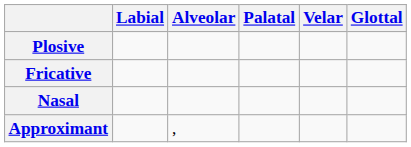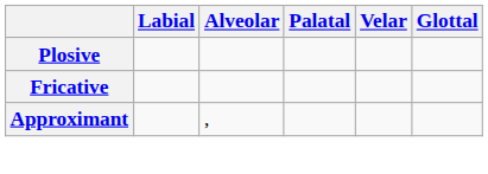 <table class="wikitable">
 <tr>
 <th></th>
 <th><a href='#'>Labial</a></th>
 <th><a href='#'>Alveolar</a></th>
 <th><a href='#'>Palatal</a></th>
 <th><a href='#'>Velar</a></th>
 <th><a href='#'>Glottal</a></th>
 </tr>
 <tr>
 <th><a href='#'>Plosive</a></th>
 <td> </td>
 <td> </td>
 <td> </td>
 <td> </td>
 <td></td>
 </tr>
 <tr>
 <th><a href='#'>Fricative</a></th>
 <td> </td>
 <td> </td>
 <td></td>
 <td></td>
 <td></td>
 </tr>
 <tr>
-<th><a href='#'>Nasal</a></th>
-<td></td>
-<td></td>
-<td></td>
-<td></td>
-<td></td>
-</tr>
-<tr>
 <th><a href='#'>Approximant</a></th>
 <td></td>
 <td>, </td>
 <td></td>
 <td></td>
 <td></td>
 </tr>
 </table>
